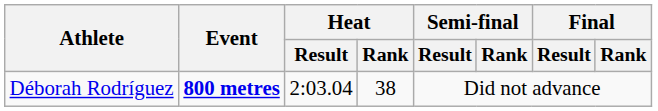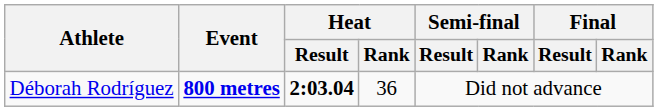 <table class="wikitable" style="font-size:90%">
 <tr>
 <th rowspan="2">Athlete</th>
 <th rowspan="2">Event</th>
 <th colspan="2">Heat</th>
 <th colspan="2">Semi-final</th>
 <th colspan="2">Final</th>
 </tr>
 <tr style="font-size:95%">
 <th>Result</th>
 <th>Rank</th>
 <th>Result</th>
 <th>Rank</th>
 <th>Result</th>
 <th>Rank</th>
 </tr>
 <tr align="center">
 <td align="center" rowspan="1"><a href='#'>Déborah Rodríguez</a></td>
 <td rowspan="1" align="center"><strong><a href='#'>800 metres</a></strong></td>
-<td>2:03.04</td>
-<td>38</td>
+<td><strong>2:03.04</strong></td>
+<td>36</td>
 <td colspan="4">Did not advance</td>
 </tr>
 </table>
